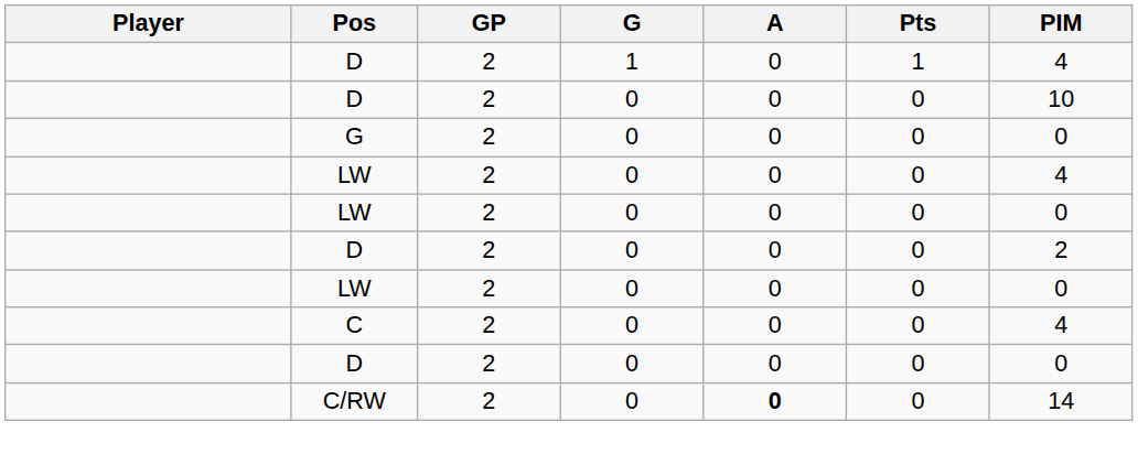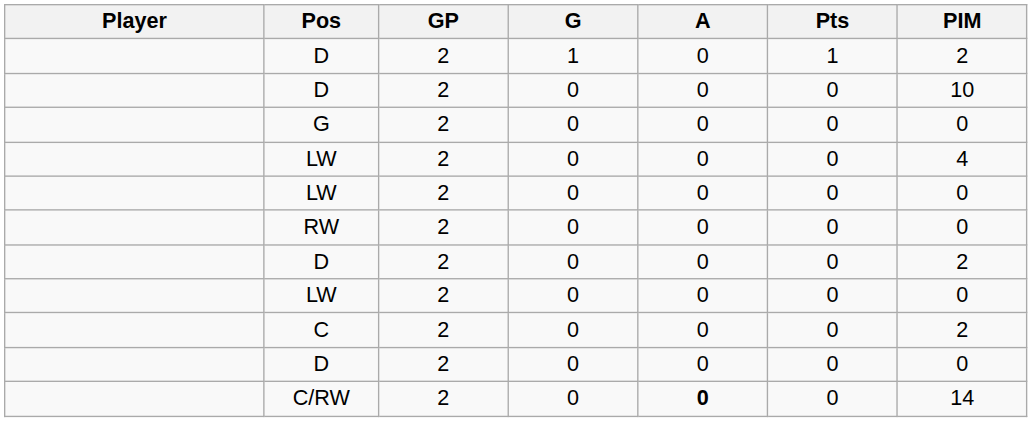 <table class="wikitable sortable" width="60%">
 <tr ALIGN="center">
 <th bgcolor="#DDDDFF" width="10%">Player</th>
 <th bgcolor="#DDDDFF" width="3%" title="Position">Pos</th>
 <th bgcolor="#DDDDFF" width="5%" title="Games played">GP</th>
 <th bgcolor="#DDDDFF" width="5%" title="Goals">G</th>
 <th bgcolor="#DDDDFF" width="5%" title="Assists">A</th>
 <th bgcolor="#DDDDFF" width="5%" title="Points">Pts</th>
 <th bgcolor="#DDDDFF" width="5%" title="Penalties in Minutes">PIM</th>
 </tr>
 <tr align="center">
 <td align="right"></td>
 <td>D</td>
 <td>2</td>
 <td>1</td>
 <td>0</td>
 <td>1</td>
-<td>4</td>
+<td>2</td>
 </tr>
 <tr align="center">
 <td align="right"></td>
 <td>D</td>
 <td>2</td>
 <td>0</td>
 <td>0</td>
 <td>0</td>
 <td>10</td>
 </tr>
 <tr align="center">
 <td align="right"></td>
 <td>G</td>
 <td>2</td>
 <td>0</td>
 <td>0</td>
 <td>0</td>
 <td>0</td>
 </tr>
 <tr align="center">
 <td align="right"></td>
 <td>LW</td>
 <td>2</td>
 <td>0</td>
 <td>0</td>
 <td>0</td>
 <td>4</td>
 </tr>
 <tr align="center">
 <td align="right"></td>
 <td>LW</td>
 <td>2</td>
 <td>0</td>
 <td>0</td>
 <td>0</td>
 <td>0</td>
 </tr>
 <tr align="center">
 <td align="right"></td>
+<td>RW</td>
+<td>2</td>
+<td>0</td>
+<td>0</td>
+<td>0</td>
+<td>0</td>
+</tr>
+<tr align="center">
+<td align="right"></td>
 <td>D</td>
 <td>2</td>
 <td>0</td>
 <td>0</td>
 <td>0</td>
 <td>2</td>
 </tr>
 <tr align="center">
 <td align="right"></td>
 <td>LW</td>
 <td>2</td>
 <td>0</td>
 <td>0</td>
 <td>0</td>
 <td>0</td>
 </tr>
 <tr align="center">
 <td align="right"></td>
 <td>C</td>
 <td>2</td>
 <td>0</td>
 <td>0</td>
 <td>0</td>
-<td>4</td>
+<td>2</td>
 </tr>
 <tr align="center">
 <td align="right"></td>
 <td>D</td>
 <td>2</td>
 <td>0</td>
 <td>0</td>
 <td>0</td>
 <td>0</td>
 </tr>
 <tr align="center">
 <td align="right"></td>
 <td>C/RW</td>
 <td>2</td>
 <td>0</td>
 <td><strong>0</strong></td>
 <td>0</td>
 <td>14</td>
 </tr>
 </table>
